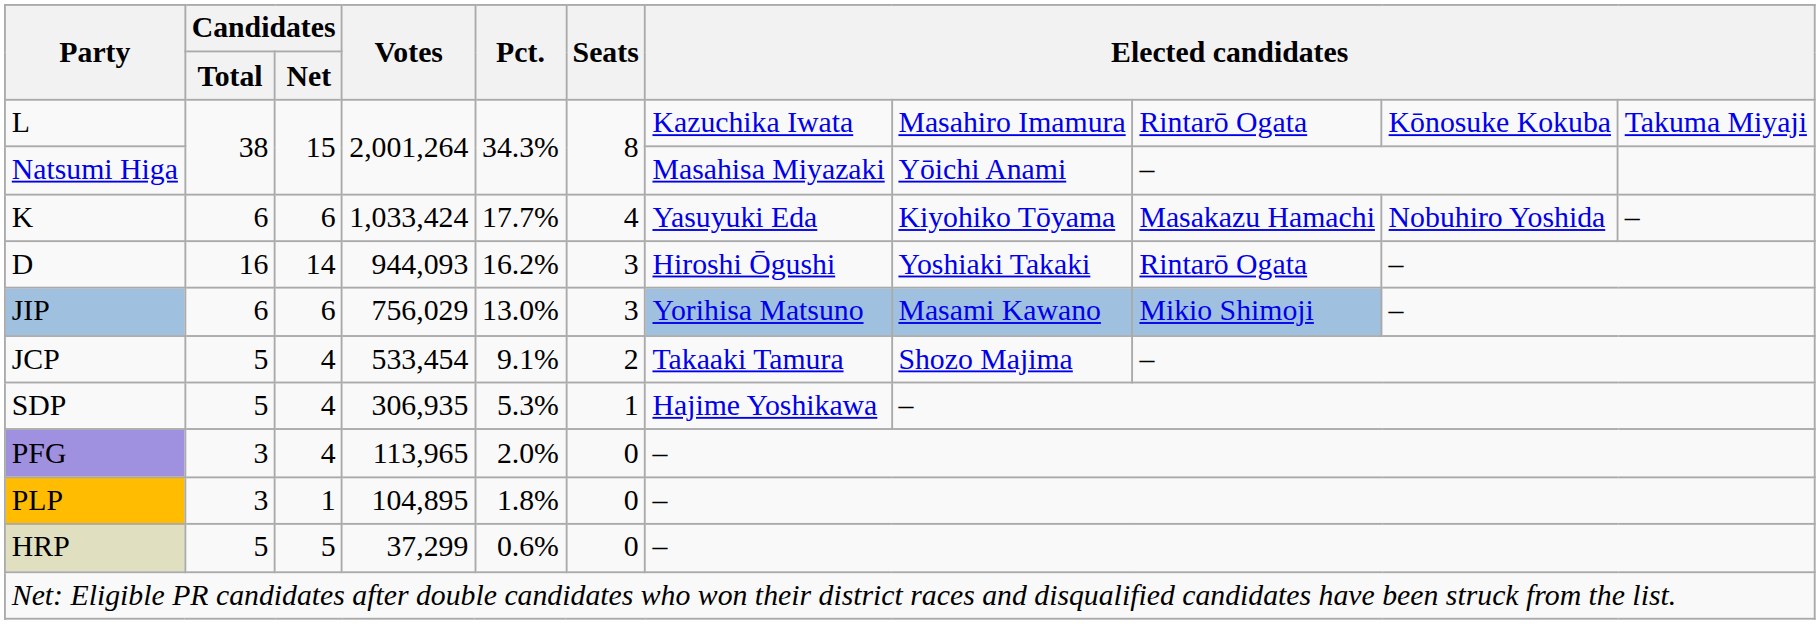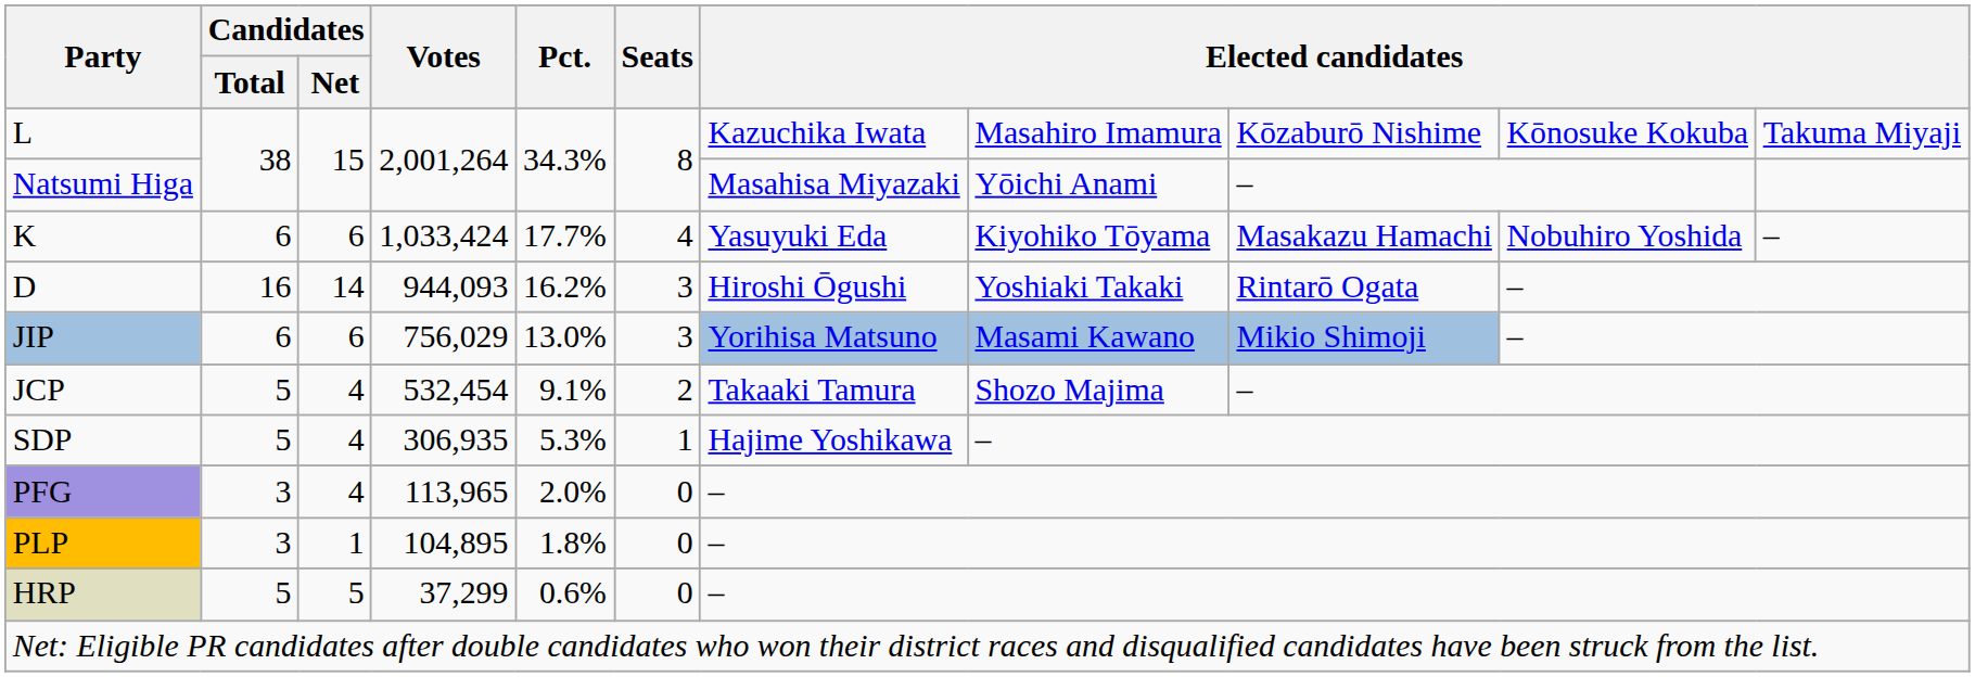 <table class="wikitable">
 <tr>
 <th rowspan="2">Party</th>
 <th colspan="2">Candidates</th>
 <th rowspan="2">Votes</th>
 <th rowspan="2">Pct.</th>
 <th rowspan="2">Seats</th>
 <th colspan="5" rowspan="2">Elected candidates</th>
 </tr>
 <tr>
 <th>Total</th>
 <th>Net</th>
 </tr>
 <tr>
 <td>L</td>
 <td align="right" rowspan="2">38</td>
 <td align="right" rowspan="2">15</td>
 <td align="right" rowspan="2">2,001,264</td>
 <td align="right" rowspan="2">34.3%</td>
 <td align="right" rowspan="2">8</td>
 <td><a href='#'>Kazuchika Iwata</a></td>
 <td><a href='#'>Masahiro Imamura</a></td>
-<td><a href='#'>Rintarō Ogata</a></td>
+<td><a href='#'>Kōzaburō Nishime</a></td>
 <td><a href='#'>Kōnosuke Kokuba</a></td>
 <td><a href='#'>Takuma Miyaji</a></td>
 </tr>
 <tr>
 <td><a href='#'>Natsumi Higa</a></td>
 <td><a href='#'>Masahisa Miyazaki</a></td>
 <td><a href='#'>Yōichi Anami</a></td>
 <td colspan="2">–</td>
 </tr>
 <tr>
 <td>K</td>
 <td align="right">6</td>
 <td align="right">6</td>
 <td align="right">1,033,424</td>
 <td align="right">17.7%</td>
 <td align="right">4</td>
 <td><a href='#'>Yasuyuki Eda</a></td>
 <td><a href='#'>Kiyohiko Tōyama</a></td>
 <td><a href='#'>Masakazu Hamachi</a></td>
 <td><a href='#'>Nobuhiro Yoshida</a></td>
 <td>–</td>
 </tr>
 <tr>
 <td>D</td>
 <td align="right">16</td>
 <td align="right">14</td>
 <td align="right">944,093</td>
 <td align="right">16.2%</td>
 <td align="right">3</td>
 <td><a href='#'>Hiroshi Ōgushi</a></td>
 <td><a href='#'>Yoshiaki Takaki</a></td>
 <td><a href='#'>Rintarō Ogata</a></td>
 <td colspan="2">–</td>
 </tr>
 <tr>
 <td bgcolor="#A0C0E0">JIP</td>
 <td align="right">6</td>
 <td align="right">6</td>
 <td align="right">756,029</td>
 <td align="right">13.0%</td>
 <td align="right">3</td>
 <td bgcolor="#A0C0E0"><a href='#'>Yorihisa Matsuno</a></td>
 <td bgcolor="#A0C0E0"><a href='#'>Masami Kawano</a></td>
 <td bgcolor="#A0C0E0"><a href='#'>Mikio Shimoji</a></td>
 <td colspan="2">–</td>
 </tr>
 <tr>
 <td>JCP</td>
 <td align="right">5</td>
 <td align="right">4</td>
-<td align="right">533,454</td>
+<td align="right">532,454</td>
 <td align="right">9.1%</td>
 <td align="right">2</td>
 <td><a href='#'>Takaaki Tamura</a></td>
 <td><a href='#'>Shozo Majima</a></td>
 <td colspan="3">–</td>
 </tr>
 <tr>
 <td>SDP</td>
 <td align="right">5</td>
 <td align="right">4</td>
 <td align="right">306,935</td>
 <td align="right">5.3%</td>
 <td align="right">1</td>
 <td><a href='#'>Hajime Yoshikawa</a></td>
 <td colspan="4">–</td>
 </tr>
 <tr>
 <td bgcolor="#A090E0">PFG</td>
 <td align="right">3</td>
 <td align="right">4</td>
 <td align="right">113,965</td>
 <td align="right">2.0%</td>
 <td align="right">0</td>
 <td colspan="5">–</td>
 </tr>
 <tr>
 <td bgcolor="#FFBC00">PLP</td>
 <td align="right">3</td>
 <td align="right">1</td>
 <td align="right">104,895</td>
 <td align="right">1.8%</td>
 <td align="right">0</td>
 <td colspan="5">–</td>
 </tr>
 <tr>
 <td bgcolor="#E0E0C0">HRP</td>
 <td align="right">5</td>
 <td align="right">5</td>
 <td align="right">37,299</td>
 <td align="right">0.6%</td>
 <td align="right">0</td>
 <td colspan="5">–</td>
 </tr>
 <tr>
 <td colspan="11"><em>Net: Eligible PR candidates after double candidates who won their district races and disqualified candidates have been struck from the list.</em></td>
 </tr>
 </table>
